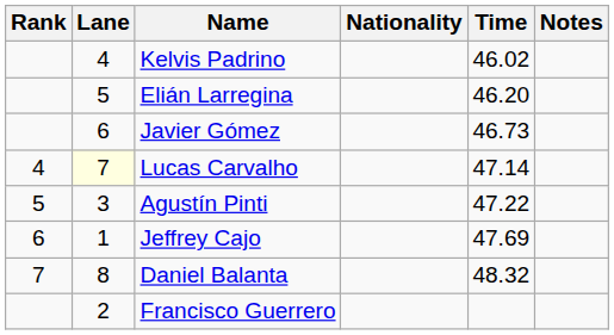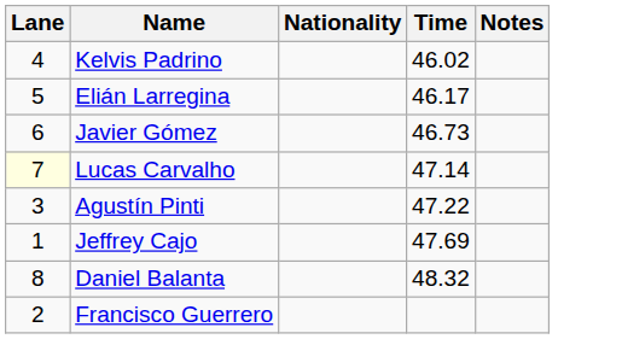 <table class="wikitable sortable" style="text-align:center">
 <tr>
-<th>Rank</th>
 <th>Lane</th>
 <th>Name</th>
 <th>Nationality</th>
 <th>Time</th>
 <th>Notes</th>
 </tr>
 <tr>
-<td></td>
 <td>4</td>
 <td align=left><a href='#'>Kelvis Padrino</a></td>
 <td align=left></td>
 <td>46.02</td>
 <td></td>
 </tr>
 <tr>
-<td></td>
 <td>5</td>
 <td align=left><a href='#'>Elián Larregina</a></td>
 <td align=left></td>
-<td>46.20</td>
+<td>46.17</td>
 <td></td>
 </tr>
 <tr>
-<td></td>
 <td>6</td>
 <td align=left><a href='#'>Javier Gómez</a></td>
 <td align=left></td>
 <td>46.73</td>
 <td></td>
 </tr>
 <tr>
-<td>4</td>
 <td style="background: lightyellow;">7</td>
 <td align=left><a href='#'>Lucas Carvalho</a></td>
 <td align=left></td>
 <td>47.14</td>
 <td></td>
 </tr>
 <tr>
-<td>5</td>
 <td>3</td>
 <td align=left><a href='#'>Agustín Pinti</a></td>
 <td align=left></td>
 <td>47.22</td>
 <td></td>
 </tr>
 <tr>
-<td>6</td>
 <td>1</td>
 <td align=left><a href='#'>Jeffrey Cajo</a></td>
 <td align=left></td>
 <td>47.69</td>
 <td></td>
 </tr>
 <tr>
-<td>7</td>
 <td>8</td>
 <td align=left><a href='#'>Daniel Balanta</a></td>
 <td align=left></td>
 <td>48.32</td>
 <td></td>
 </tr>
 <tr>
-<td></td>
 <td>2</td>
 <td align=left><a href='#'>Francisco Guerrero</a></td>
 <td align=left></td>
 <td></td>
 <td></td>
 </tr>
 </table>
